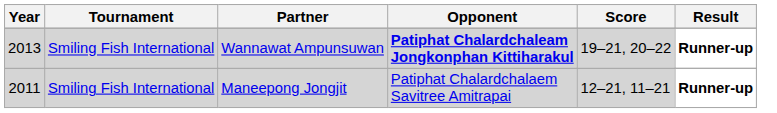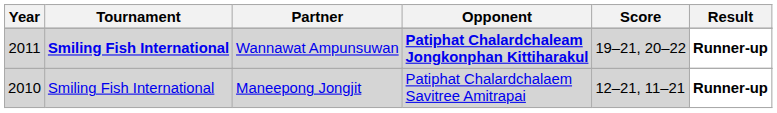 <table class="sortable wikitable" style="font-size: 90%;">
 <tr>
 <th>Year</th>
 <th>Tournament</th>
 <th>Partner</th>
 <th>Opponent</th>
 <th>Score</th>
 <th>Result</th>
 </tr>
 <tr>
 </tr>
 <tr style="background:#D5D5D5">
-<td align="center">2013</td>
-<td align="left"><a href='#'>Smiling Fish International</a></td>
+<td align="center">2011</td>
+<td align="left"><strong><a href='#'>Smiling Fish International</a></strong></td>
 <td align="left"> <a href='#'>Wannawat Ampunsuwan</a></td>
 <td align="left"><strong> <a href='#'>Patiphat Chalardchaleam</a><br> <a href='#'>Jongkonphan Kittiharakul</a></strong></td>
 <td align="left">19–21, 20–22</td>
 <td style="text-align:left; background:white"> <strong>Runner-up</strong></td>
 </tr>
 <tr>
 </tr>
 <tr style="background:#D5D5D5">
-<td align="center">2011</td>
+<td align="center">2010</td>
 <td align="left"><a href='#'>Smiling Fish International</a></td>
 <td align="left"> <a href='#'>Maneepong Jongjit</a></td>
 <td align="left"> <a href='#'>Patiphat Chalardchalaem</a><br> <a href='#'>Savitree Amitrapai</a></td>
 <td align="left">12–21, 11–21</td>
 <td style="text-align:left; background:white"> <strong>Runner-up</strong></td>
 </tr>
 </table>
